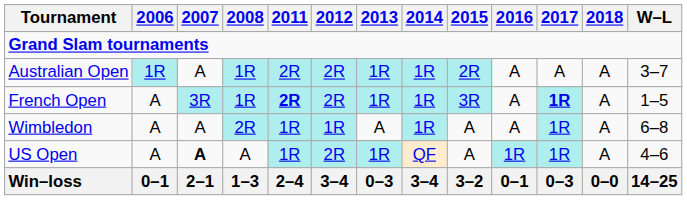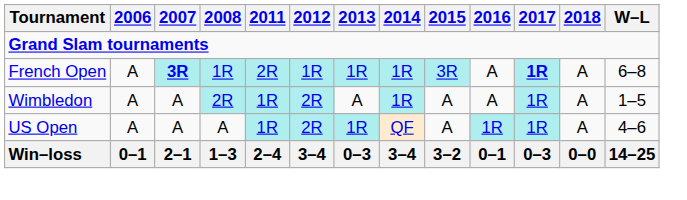 <table class=wikitable style=text-align:center;font-size:97%>
 <tr>
 <th>Tournament</th>
 <th><a href='#'>2006</a></th>
 <th><a href='#'>2007</a></th>
 <th><a href='#'>2008</a></th>
 <th><a href='#'>2011</a></th>
 <th><a href='#'>2012</a></th>
 <th><a href='#'>2013</a></th>
 <th><a href='#'>2014</a></th>
 <th><a href='#'>2015</a></th>
 <th><a href='#'>2016</a></th>
 <th><a href='#'>2017</a></th>
 <th><a href='#'>2018</a></th>
 <th>W–L</th>
 </tr>
 <tr>
 <td colspan=13 align=left><strong><a href='#'>Grand Slam tournaments</a></strong></td>
 </tr>
 <tr>
-<td align=left><a href='#'>Australian Open</a></td>
-<td bgcolor=afeeee><a href='#'>1R</a></td>
+<td align=left><a href='#'>French Open</a></td>
 <td>A</td>
+<td bgcolor=afeeee><strong><a href='#'>3R</a></strong></td>
 <td bgcolor=afeeee><a href='#'>1R</a></td>
 <td bgcolor=afeeee><a href='#'>2R</a></td>
-<td bgcolor=afeeee><a href='#'>2R</a></td>
 <td bgcolor=afeeee><a href='#'>1R</a></td>
-<td bgcolor=afeeee><a href='#'>1R</a></td>
-<td bgcolor=afeeee><a href='#'>2R</a></td>
-<td>A</td>
-<td>A</td>
-<td>A</td>
-<td>3–7</td>
-</tr>
-<tr>
-<td align=left><a href='#'>French Open</a></td>
-<td>A</td>
-<td bgcolor=afeeee><a href='#'>3R</a></td>
-<td bgcolor=afeeee><a href='#'>1R</a></td>
-<td bgcolor=afeeee><strong><a href='#'>2R</a></strong></td>
-<td bgcolor=afeeee><a href='#'>2R</a></td>
 <td bgcolor=afeeee><a href='#'>1R</a></td>
 <td bgcolor=afeeee><a href='#'>1R</a></td>
 <td bgcolor=afeeee><a href='#'>3R</a></td>
 <td>A</td>
 <td bgcolor=afeeee><strong><a href='#'>1R</a></strong></td>
 <td>A</td>
-<td>1–5</td>
+<td>6–8</td>
 </tr>
 <tr>
 <td align=left><a href='#'>Wimbledon</a></td>
 <td>A</td>
 <td>A</td>
 <td bgcolor=afeeee><a href='#'>2R</a></td>
 <td bgcolor=afeeee><a href='#'>1R</a></td>
-<td bgcolor=afeeee><a href='#'>1R</a></td>
+<td bgcolor=afeeee><a href='#'>2R</a></td>
 <td>A</td>
 <td bgcolor=afeeee><a href='#'>1R</a></td>
 <td>A</td>
 <td>A</td>
 <td bgcolor=afeeee><a href='#'>1R</a></td>
 <td>A</td>
-<td>6–8</td>
+<td>1–5</td>
 </tr>
 <tr>
 <td align=left><a href='#'>US Open</a></td>
 <td>A</td>
-<td><strong>A</strong></td>
+<td>A</td>
 <td>A</td>
 <td bgcolor=afeeee><a href='#'>1R</a></td>
 <td bgcolor=afeeee><a href='#'>2R</a></td>
 <td bgcolor=afeeee><a href='#'>1R</a></td>
 <td bgcolor=ffebcd><a href='#'>QF</a></td>
 <td>A</td>
 <td bgcolor=afeeee><a href='#'>1R</a></td>
 <td bgcolor=afeeee><a href='#'>1R</a></td>
 <td>A</td>
 <td>4–6</td>
 </tr>
 <tr>
 <th style=text-align:left>Win–loss</th>
 <th>0–1</th>
 <th>2–1</th>
 <th>1–3</th>
 <th>2–4</th>
 <th>3–4</th>
 <th>0–3</th>
 <th>3–4</th>
 <th>3–2</th>
 <th>0–1</th>
 <th>0–3</th>
 <th>0–0</th>
 <th>14–25</th>
 </tr>
 </table>
